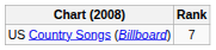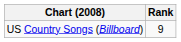 <table class="wikitable">
 <tr>
 <th scope="col">Chart (2008)</th>
 <th scope="col">Rank</th>
 </tr>
 <tr>
 <td>US <a href='#'>Country Songs</a> (<em><a href='#'>Billboard</a></em>)</td>
-<td align="center">7</td>
+<td align="center">9</td>
 </tr>
 </table>
